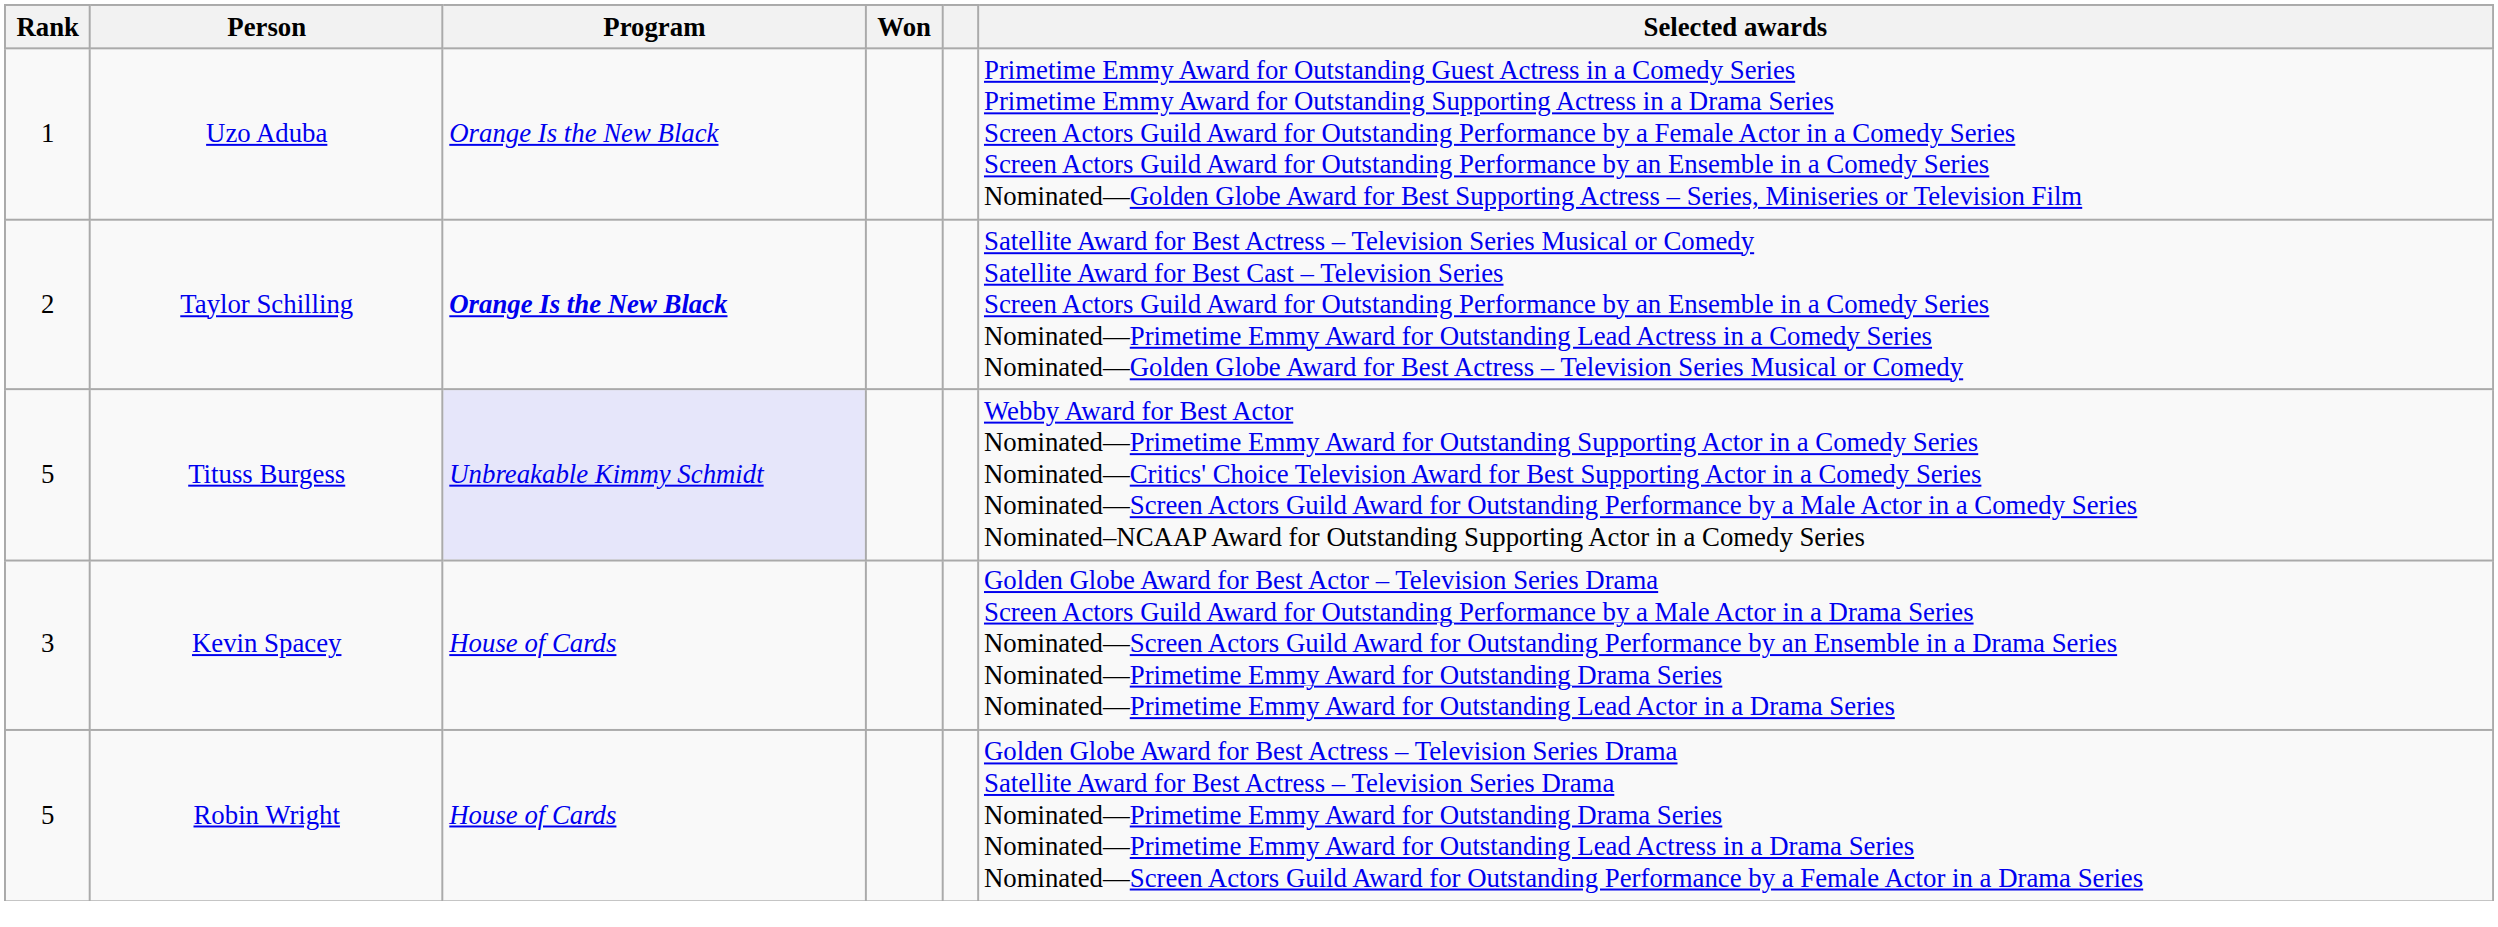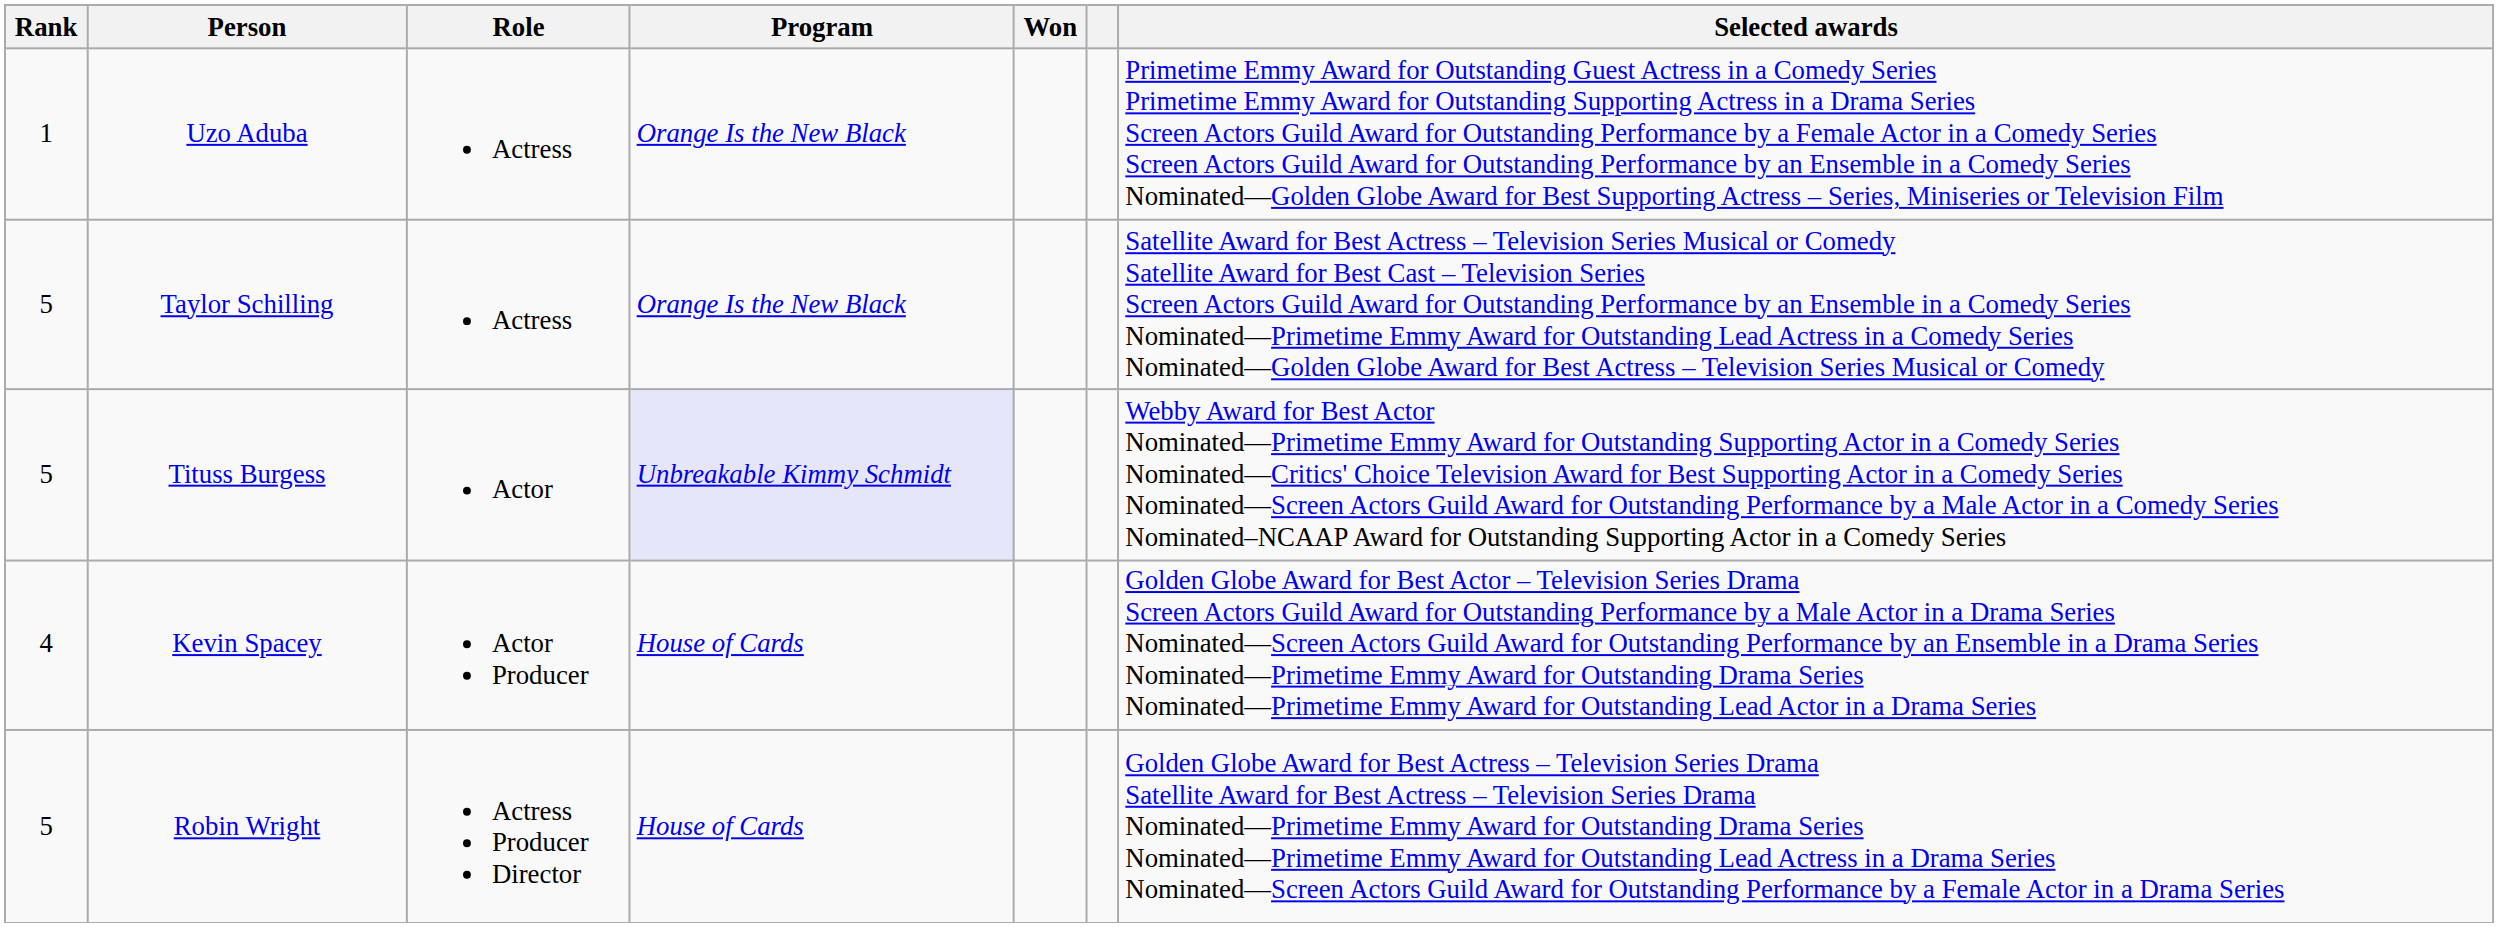 <table class="wikitable plainrowheaders" style="font-size: 85%" width=100%>
 <tr>
 <th scope="col" style="width:1%;">Rank</th>
 <th scope="col" style="width:10%;">Person</th>
+<th scope="col" style="width:5%;">Role</th>
 <th scope="col" style="width:12%;">Program</th>
 <th scope="col" style="width:1%;">Won</th>
 <th scope="col" style="width:1%;"></th>
 <th scope="col" style="width:43%;">Selected awards</th>
 </tr>
 <tr>
 <td style="text-align:center;">1</td>
 <td style="text-align:center;"><a href='#'>Uzo Aduba</a></td>
+<td><br><ul><li>Actress</li></ul></td>
 <td><em><a href='#'>Orange Is the New Black</a></em></td>
 <td></td>
 <td></td>
 <td><a href='#'>Primetime Emmy Award for Outstanding Guest Actress in a Comedy Series</a><br><a href='#'>Primetime Emmy Award for Outstanding Supporting Actress in a Drama Series</a><br> <a href='#'>Screen Actors Guild Award for Outstanding Performance by a Female Actor in a Comedy Series</a><br> <a href='#'>Screen Actors Guild Award for Outstanding Performance by an Ensemble in a Comedy Series</a><br>Nominated—<a href='#'>Golden Globe Award for Best Supporting Actress – Series, Miniseries or Television Film</a><br></td>
 </tr>
 <tr>
-<td style="text-align:center;">2</td>
+<td style="text-align:center;">5</td>
 <td style="text-align:center;"><a href='#'>Taylor Schilling</a></td>
-<td><strong><em><a href='#'>Orange Is the New Black</a></em></strong></td>
+<td><br><ul><li>Actress</li></ul></td>
+<td><em><a href='#'>Orange Is the New Black</a></em></td>
 <td></td>
 <td></td>
 <td><a href='#'>Satellite Award for Best Actress – Television Series Musical or Comedy</a><br><a href='#'>Satellite Award for Best Cast – Television Series</a><br><a href='#'>Screen Actors Guild Award for Outstanding Performance by an Ensemble in a Comedy Series</a><br>Nominated—<a href='#'>Primetime Emmy Award for Outstanding Lead Actress in a Comedy Series</a><br>Nominated—<a href='#'>Golden Globe Award for Best Actress – Television Series Musical or Comedy</a></td>
 </tr>
 <tr>
 <td style="text-align:center;">5</td>
 <td style="text-align:center;"><a href='#'>Tituss Burgess</a></td>
+<td><br><ul><li>Actor</li></ul></td>
 <td style="background: lavender;"><em><a href='#'>Unbreakable Kimmy Schmidt</a></em></td>
 <td></td>
 <td></td>
 <td><a href='#'>Webby Award for Best Actor</a><br>Nominated—<a href='#'>Primetime Emmy Award for Outstanding Supporting Actor in a Comedy Series</a><br>Nominated—<a href='#'>Critics' Choice Television Award for Best Supporting Actor in a Comedy Series</a><br>Nominated—<a href='#'>Screen Actors Guild Award for Outstanding Performance by a Male Actor in a Comedy Series</a><br>Nominated–NCAAP Award for Outstanding Supporting Actor in a Comedy Series</td>
 </tr>
 <tr>
-<td style="text-align:center;">3</td>
+<td style="text-align:center;">4</td>
 <td style="text-align:center;"><a href='#'>Kevin Spacey</a></td>
+<td><br><ul><li>Actor</li><li>Producer</li></ul></td>
 <td><em><a href='#'>House of Cards</a></em></td>
 <td></td>
 <td></td>
 <td><a href='#'>Golden Globe Award for Best Actor – Television Series Drama</a><br><a href='#'>Screen Actors Guild Award for Outstanding Performance by a Male Actor in a Drama Series</a><br>Nominated—<a href='#'>Screen Actors Guild Award for Outstanding Performance by an Ensemble in a Drama Series</a><br>Nominated—<a href='#'>Primetime Emmy Award for Outstanding Drama Series</a><br>Nominated—<a href='#'>Primetime Emmy Award for Outstanding Lead Actor in a Drama Series</a></td>
 </tr>
 <tr>
 <td style="text-align:center;">5</td>
 <td style="text-align:center;"><a href='#'>Robin Wright</a></td>
+<td><br><ul><li>Actress</li><li>Producer</li><li>Director</li></ul></td>
 <td><em><a href='#'>House of Cards</a></em></td>
 <td></td>
 <td></td>
 <td><a href='#'>Golden Globe Award for Best Actress – Television Series Drama</a><br><a href='#'>Satellite Award for Best Actress – Television Series Drama</a><br>Nominated—<a href='#'>Primetime Emmy Award for Outstanding Drama Series</a><br>Nominated—<a href='#'>Primetime Emmy Award for Outstanding Lead Actress in a Drama Series</a><br>Nominated—<a href='#'>Screen Actors Guild Award for Outstanding Performance by a Female Actor in a Drama Series</a></td>
 </tr>
 </table>
